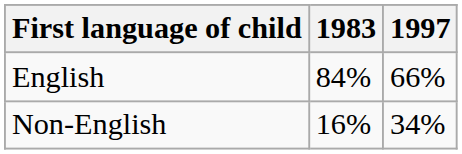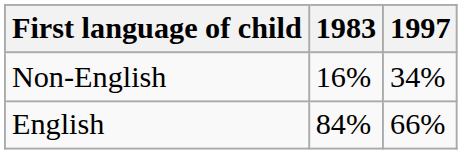 <table class="wikitable">
 <tr>
 <th>First language of child</th>
 <th>1983</th>
 <th>1997</th>
 </tr>
 <tr>
+<td>Non-English</td>
+<td>16%</td>
+<td>34%</td>
+</tr>
+<tr>
 <td>English</td>
 <td>84%</td>
 <td>66%</td>
 </tr>
-<tr>
-<td>Non-English</td>
-<td>16%</td>
-<td>34%</td>
-</tr>
 </table>
